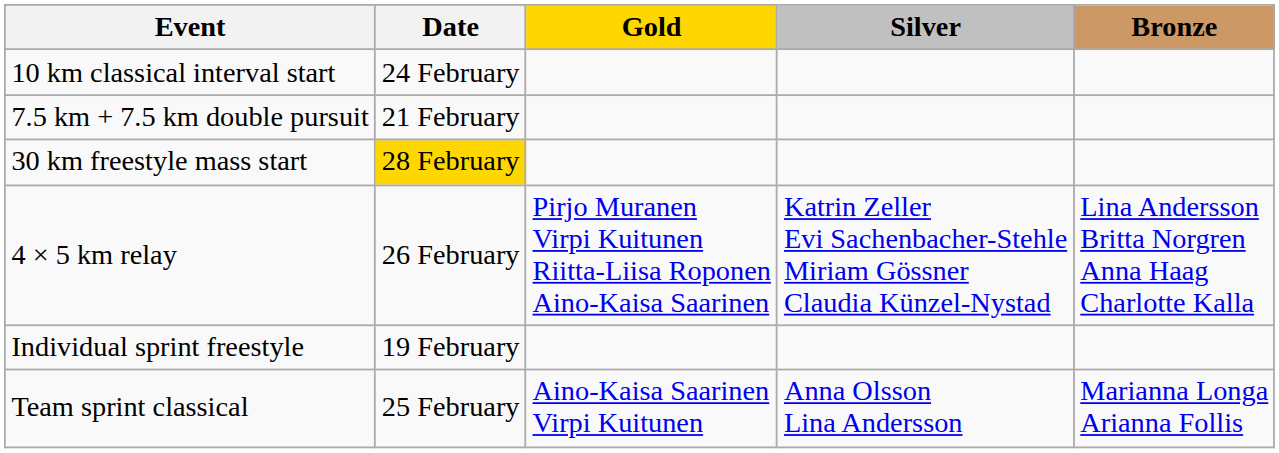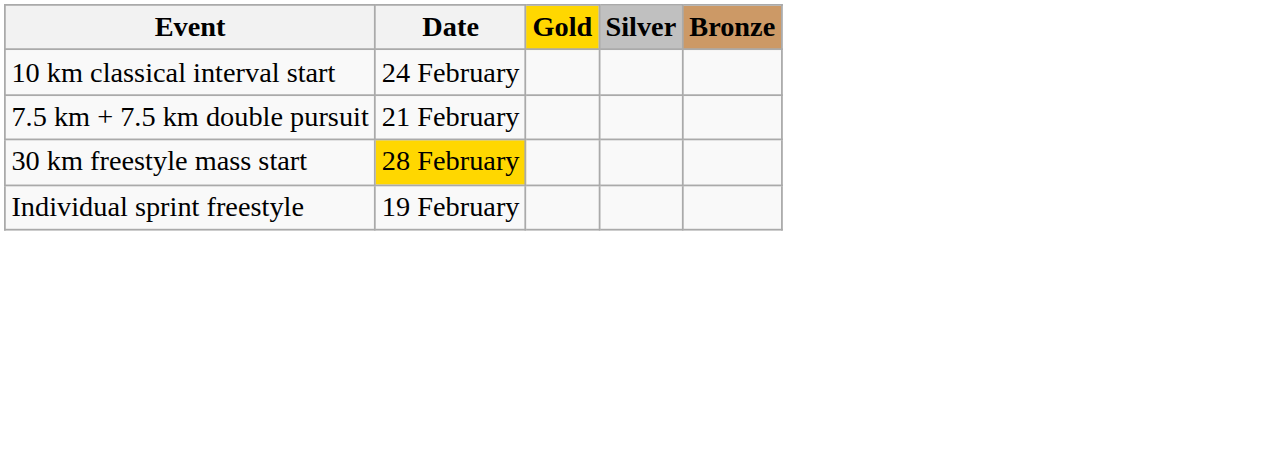 <table class="wikitable">
 <tr>
 <th>Event</th>
 <th>Date</th>
 <td align=center style="background:gold;"><strong>Gold</strong></td>
 <td align=center style="background:silver;"><strong>Silver</strong></td>
 <td align=center style="background:#c96;"><strong>Bronze</strong></td>
 </tr>
 <tr>
 <td>10 km classical interval start<br></td>
 <td>24 February</td>
 <td></td>
 <td></td>
 <td></td>
 </tr>
 <tr>
 <td>7.5 km + 7.5 km double pursuit<br></td>
 <td>21 February</td>
 <td></td>
 <td></td>
 <td></td>
 </tr>
 <tr>
 <td>30 km freestyle mass start<br></td>
 <td style="background: gold;">28 February</td>
 <td></td>
 <td></td>
 <td></td>
 </tr>
 <tr>
-<td>4 × 5 km relay<br></td>
-<td>26 February</td>
-<td><a href='#'>Pirjo Muranen</a><br><a href='#'>Virpi Kuitunen</a><br><a href='#'>Riitta-Liisa Roponen</a><br><a href='#'>Aino-Kaisa Saarinen</a><br></td>
-<td><a href='#'>Katrin Zeller</a><br><a href='#'>Evi Sachenbacher-Stehle</a><br><a href='#'>Miriam Gössner</a><br><a href='#'>Claudia Künzel-Nystad</a><br></td>
-<td><a href='#'>Lina Andersson</a><br><a href='#'>Britta Norgren</a><br><a href='#'>Anna Haag</a><br><a href='#'>Charlotte Kalla</a><br></td>
-</tr>
-<tr>
 <td>Individual sprint freestyle<br></td>
 <td>19 February</td>
 <td></td>
 <td></td>
 <td></td>
 </tr>
-<tr>
-<td>Team sprint classical<br></td>
-<td>25 February</td>
-<td><a href='#'>Aino-Kaisa Saarinen</a><br><a href='#'>Virpi Kuitunen</a><br></td>
-<td><a href='#'>Anna Olsson</a><br><a href='#'>Lina Andersson</a><br></td>
-<td><a href='#'>Marianna Longa</a><br><a href='#'>Arianna Follis</a><br></td>
-</tr>
 </table>
